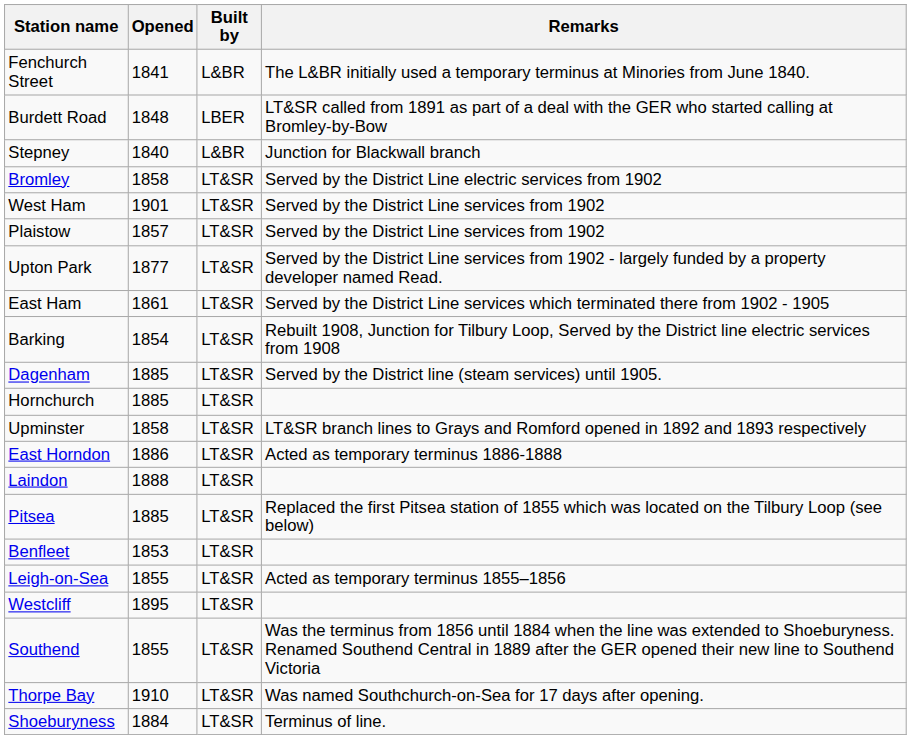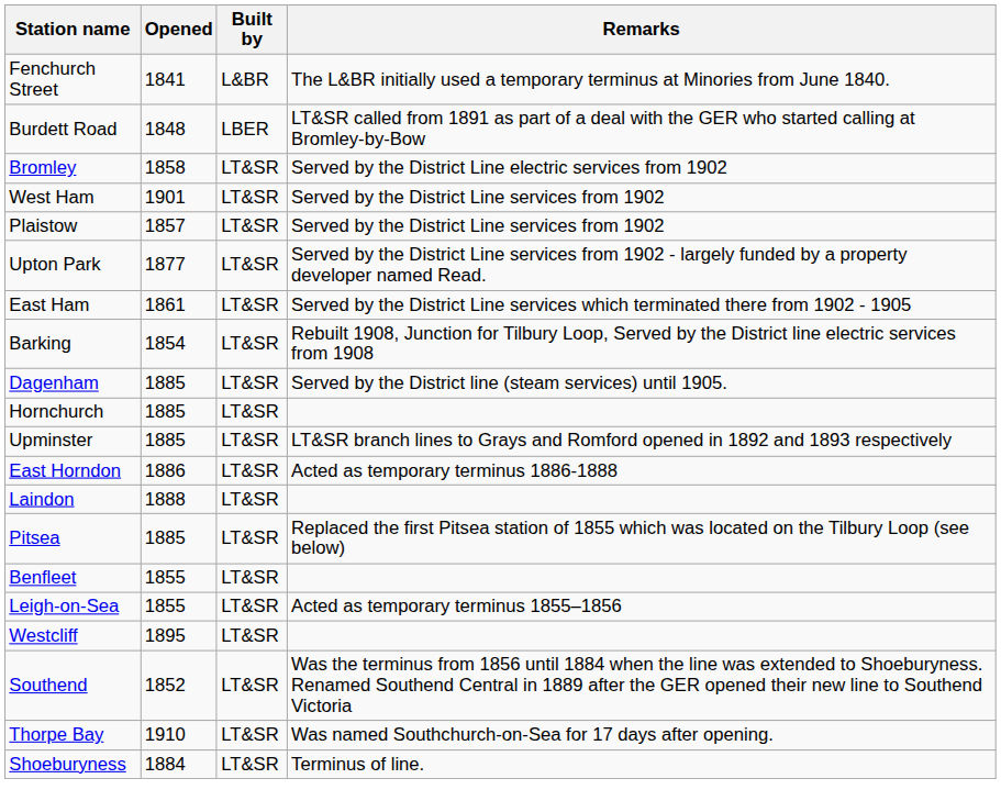 <table class="wikitable">
 <tr>
 <th>Station name</th>
 <th>Opened</th>
 <th>Built by</th>
 <th>Remarks</th>
 </tr>
 <tr>
 <td>Fenchurch Street</td>
 <td>1841</td>
 <td>L&BR</td>
 <td>The L&BR initially used a temporary terminus at Minories from June 1840.</td>
 </tr>
 <tr>
 <td>Burdett Road</td>
 <td>1848</td>
 <td>LBER</td>
 <td>LT&SR called from 1891 as part of a deal with the GER who started calling at Bromley-by-Bow</td>
-</tr>
-<tr>
-<td>Stepney</td>
-<td>1840</td>
-<td>L&BR</td>
-<td>Junction for Blackwall branch</td>
 </tr>
 <tr>
 <td><a href='#'>Bromley</a></td>
 <td>1858</td>
 <td>LT&SR</td>
 <td>Served by the District Line electric services from 1902</td>
 </tr>
 <tr>
 <td>West Ham</td>
 <td>1901</td>
 <td>LT&SR</td>
 <td>Served by the District Line services from 1902</td>
 </tr>
 <tr>
 <td>Plaistow</td>
 <td>1857</td>
 <td>LT&SR</td>
 <td>Served by the District Line services from 1902</td>
 </tr>
 <tr>
 <td>Upton Park</td>
 <td>1877</td>
 <td>LT&SR</td>
 <td>Served by the District Line services from 1902 - largely funded by a property developer named Read.</td>
 </tr>
 <tr>
 <td>East Ham</td>
 <td>1861</td>
 <td>LT&SR</td>
 <td>Served by the District Line services which terminated there from 1902 - 1905</td>
 </tr>
 <tr>
 <td>Barking</td>
 <td>1854</td>
 <td>LT&SR</td>
 <td>Rebuilt 1908, Junction for Tilbury Loop, Served by the District line electric services from 1908</td>
 </tr>
 <tr>
 <td><a href='#'>Dagenham</a></td>
 <td>1885</td>
 <td>LT&SR</td>
 <td>Served by the District line (steam services) until 1905.</td>
 </tr>
 <tr>
 <td>Hornchurch</td>
 <td>1885</td>
 <td>LT&SR</td>
 <td></td>
 </tr>
 <tr>
 <td>Upminster</td>
-<td>1858</td>
+<td>1885</td>
 <td>LT&SR</td>
 <td>LT&SR branch lines to Grays and Romford opened in 1892 and 1893 respectively</td>
 </tr>
 <tr>
 <td><a href='#'>East Horndon</a></td>
 <td>1886</td>
 <td>LT&SR</td>
 <td>Acted as temporary terminus 1886-1888</td>
 </tr>
 <tr>
 <td><a href='#'>Laindon</a></td>
 <td>1888</td>
 <td>LT&SR</td>
 <td></td>
 </tr>
 <tr>
 <td><a href='#'>Pitsea</a></td>
 <td>1885</td>
 <td>LT&SR</td>
 <td>Replaced the first Pitsea station of 1855 which was located on the Tilbury Loop (see below)</td>
 </tr>
 <tr>
 <td><a href='#'>Benfleet</a></td>
-<td>1853</td>
+<td>1855</td>
 <td>LT&SR</td>
 <td></td>
 </tr>
 <tr>
 <td><a href='#'>Leigh-on-Sea</a></td>
 <td>1855</td>
 <td>LT&SR</td>
 <td>Acted as temporary terminus 1855–1856</td>
 </tr>
 <tr>
 <td><a href='#'>Westcliff</a></td>
 <td>1895</td>
 <td>LT&SR</td>
 <td></td>
 </tr>
 <tr>
 <td><a href='#'>Southend</a></td>
-<td>1855</td>
+<td>1852</td>
 <td>LT&SR</td>
 <td>Was the terminus from 1856 until 1884 when the line was extended to Shoeburyness. Renamed Southend Central in 1889 after the GER opened their new line to Southend Victoria</td>
 </tr>
 <tr>
 <td><a href='#'>Thorpe Bay</a></td>
 <td>1910</td>
 <td>LT&SR</td>
 <td>Was named Southchurch-on-Sea for 17 days after opening.</td>
 </tr>
 <tr>
 <td><a href='#'>Shoeburyness</a></td>
 <td>1884</td>
 <td>LT&SR</td>
 <td>Terminus of line.</td>
 </tr>
 </table>
